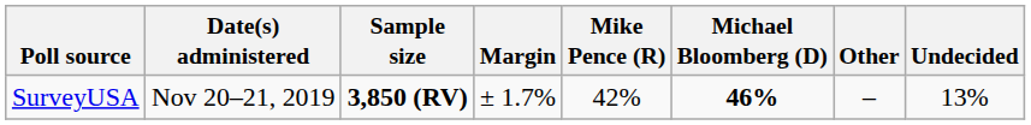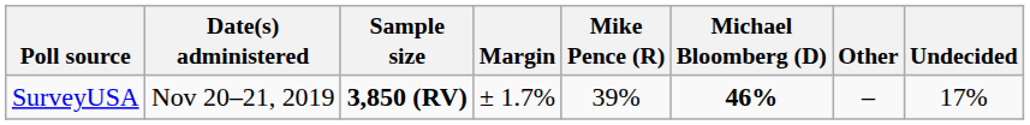 <table class="wikitable sortable" style="font-size:90%;text-align:center;">
 <tr valign=bottom style="font-size:90%;">
 <th>Poll source</th>
 <th>Date(s)<br>administered</th>
 <th>Sample<br>size</th>
 <th>Margin<br></th>
 <th>Mike<br>Pence (R)</th>
 <th>Michael<br>Bloomberg (D)</th>
 <th>Other</th>
 <th>Undecided</th>
 </tr>
 <tr>
 <td style="text-align:left;"><a href='#'>SurveyUSA</a></td>
 <td>Nov 20–21, 2019</td>
 <td><strong>3,850 (RV)</strong></td>
 <td>± 1.7%</td>
-<td>42%</td>
+<td>39%</td>
 <td><strong>46%</strong></td>
 <td>–</td>
-<td>13%</td>
+<td>17%</td>
 </tr>
 </table>
